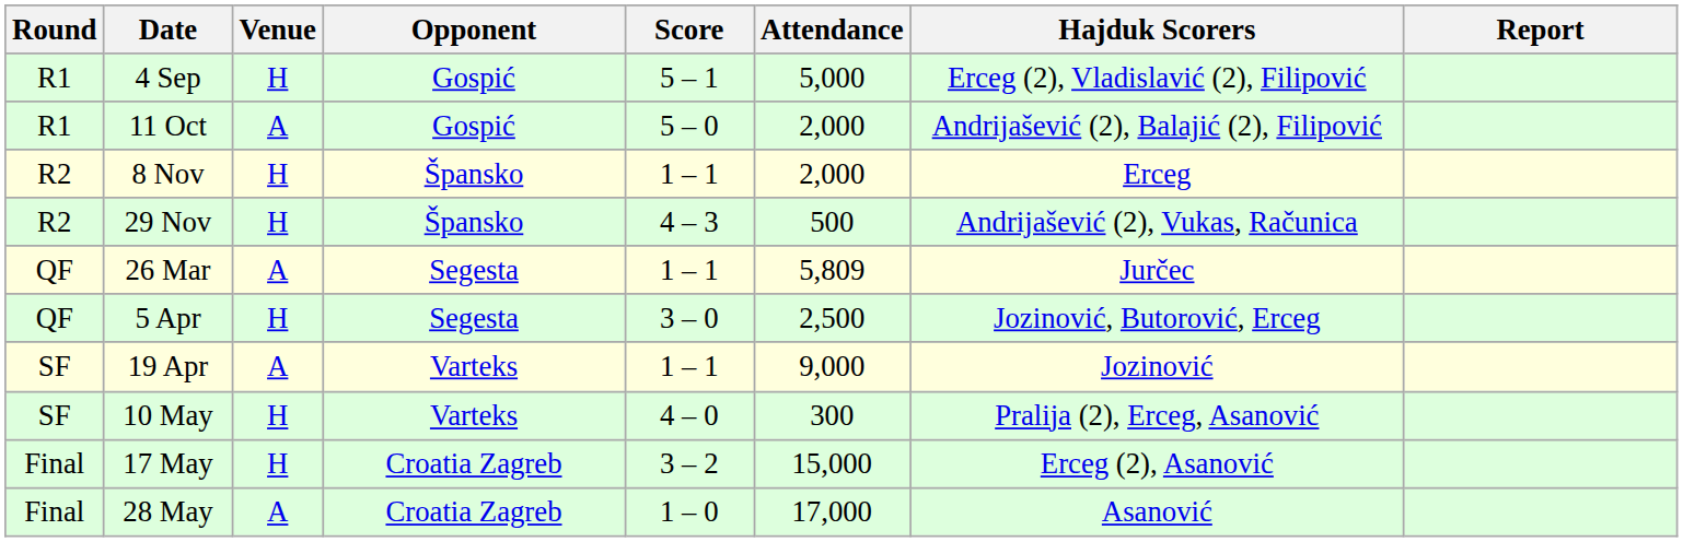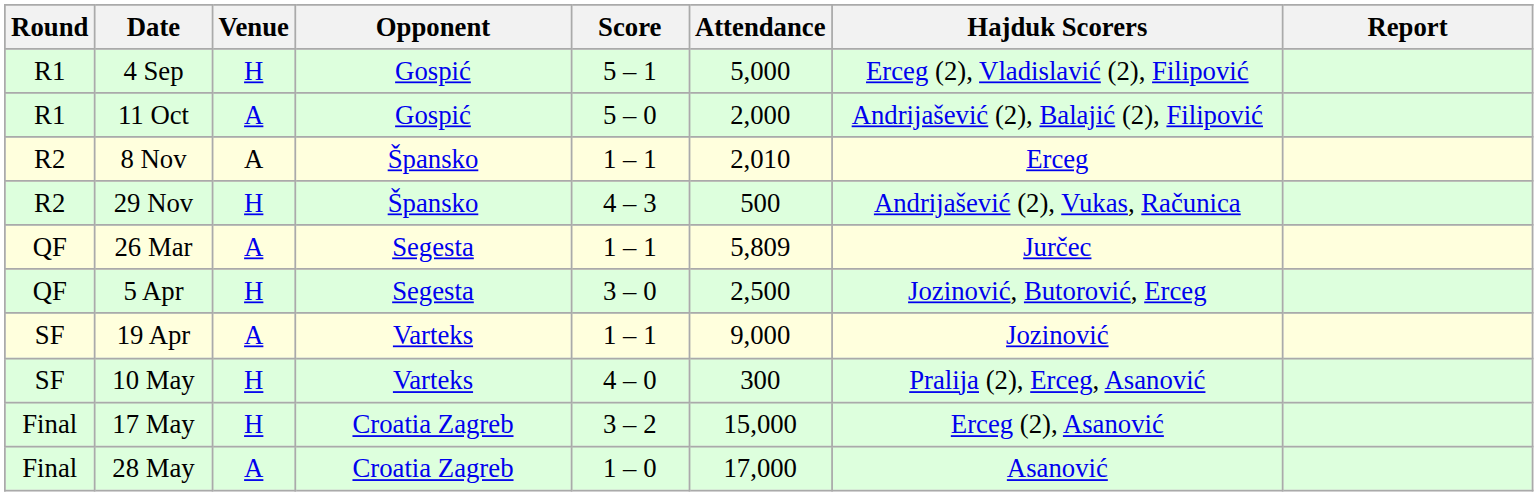 <table class="wikitable sortable" style="text-align: center; font-size:95%;">
 <tr>
 <th width="30">Round</th>
 <th width="60">Date</th>
 <th width="20">Venue</th>
 <th width="150">Opponent</th>
 <th width="60">Score</th>
 <th width="40">Attendance</th>
 <th width="250">Hajduk Scorers</th>
 <th width="135" class="unsortable">Report</th>
 </tr>
 <tr bgcolor="#ddffdd">
 <td>R1</td>
 <td>4 Sep</td>
 <td><a href='#'>H</a></td>
 <td><a href='#'>Gospić</a></td>
 <td>5 – 1</td>
 <td>5,000</td>
 <td><a href='#'>Erceg</a> (2), <a href='#'>Vladislavić</a> (2), <a href='#'>Filipović</a></td>
 <td></td>
 </tr>
 <tr bgcolor="#ddffdd">
 <td>R1</td>
 <td>11 Oct</td>
 <td><a href='#'>A</a></td>
 <td><a href='#'>Gospić</a></td>
 <td>5 – 0</td>
 <td>2,000</td>
 <td><a href='#'>Andrijašević</a> (2), <a href='#'>Balajić</a> (2), <a href='#'>Filipović</a></td>
 <td></td>
 </tr>
 <tr bgcolor="#ffffdd">
 <td>R2</td>
 <td>8 Nov</td>
-<td><a href='#'>H</a></td>
+<td>A</td>
 <td><a href='#'>Špansko</a></td>
 <td>1 – 1</td>
-<td>2,000</td>
+<td>2,010</td>
 <td><a href='#'>Erceg</a></td>
 <td></td>
 </tr>
 <tr bgcolor="#ddffdd">
 <td>R2</td>
 <td>29 Nov</td>
 <td><a href='#'>H</a></td>
 <td><a href='#'>Špansko</a></td>
 <td>4 – 3</td>
 <td>500</td>
 <td><a href='#'>Andrijašević</a> (2), <a href='#'>Vukas</a>, <a href='#'>Računica</a></td>
 <td></td>
 </tr>
 <tr bgcolor="#ffffdd">
 <td>QF</td>
 <td>26 Mar</td>
 <td><a href='#'>A</a></td>
 <td><a href='#'>Segesta</a></td>
 <td>1 – 1</td>
 <td>5,809</td>
 <td><a href='#'>Jurčec</a></td>
 <td></td>
 </tr>
 <tr bgcolor="#ddffdd">
 <td>QF</td>
 <td>5 Apr</td>
 <td><a href='#'>H</a></td>
 <td><a href='#'>Segesta</a></td>
 <td>3 – 0</td>
 <td>2,500</td>
 <td><a href='#'>Jozinović</a>, <a href='#'>Butorović</a>, <a href='#'>Erceg</a></td>
 <td></td>
 </tr>
 <tr bgcolor="#ffffdd">
 <td>SF</td>
 <td>19 Apr</td>
 <td><a href='#'>A</a></td>
 <td><a href='#'>Varteks</a></td>
 <td>1 – 1</td>
 <td>9,000</td>
 <td><a href='#'>Jozinović</a></td>
 <td></td>
 </tr>
 <tr bgcolor="#ddffdd">
 <td>SF</td>
 <td>10 May</td>
 <td><a href='#'>H</a></td>
 <td><a href='#'>Varteks</a></td>
 <td>4 – 0</td>
 <td>300</td>
 <td><a href='#'>Pralija</a> (2), <a href='#'>Erceg</a>, <a href='#'>Asanović</a></td>
 <td></td>
 </tr>
 <tr bgcolor="#ddffdd">
 <td>Final</td>
 <td>17 May</td>
 <td><a href='#'>H</a></td>
 <td><a href='#'>Croatia Zagreb</a></td>
 <td>3 – 2</td>
 <td>15,000</td>
 <td><a href='#'>Erceg</a> (2), <a href='#'>Asanović</a></td>
 <td></td>
 </tr>
 <tr bgcolor="#ddffdd">
 <td>Final</td>
 <td>28 May</td>
 <td><a href='#'>A</a></td>
 <td><a href='#'>Croatia Zagreb</a></td>
 <td>1 – 0</td>
 <td>17,000</td>
 <td><a href='#'>Asanović</a></td>
 <td></td>
 </tr>
 </table>
